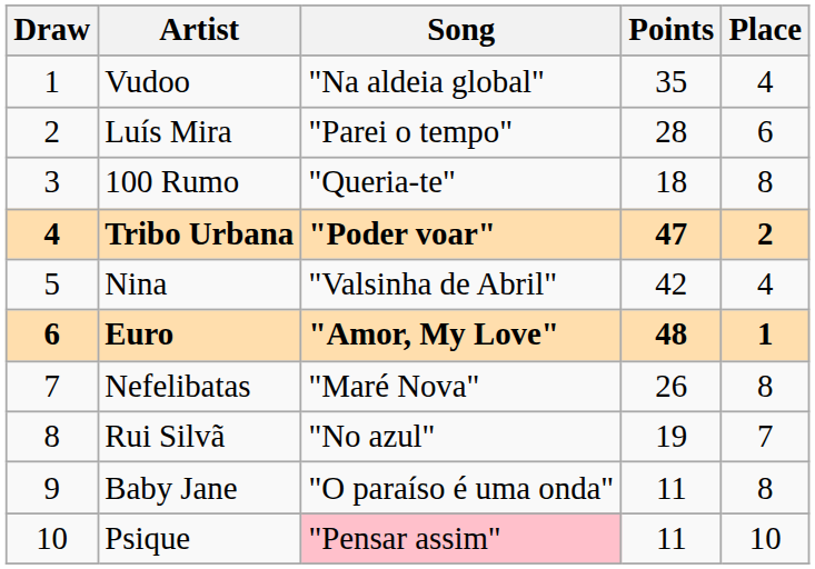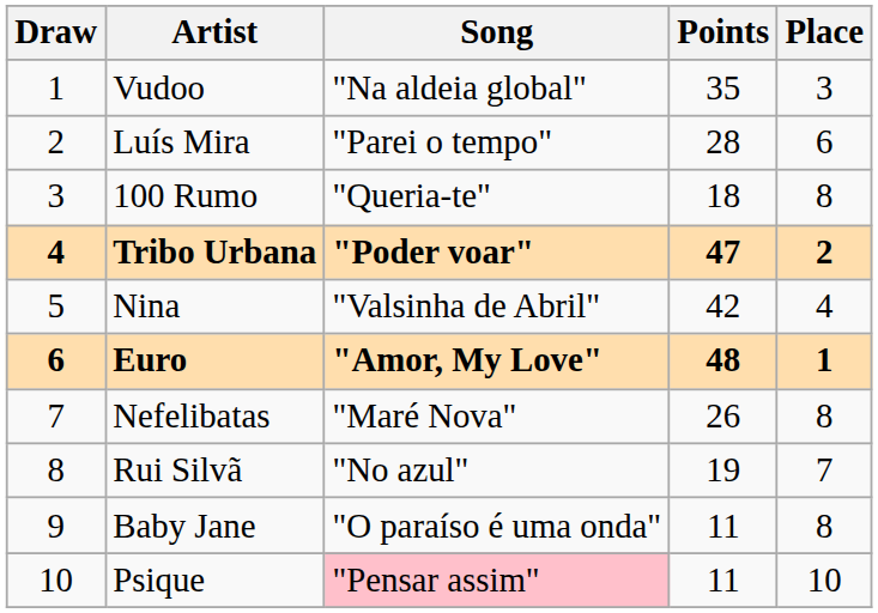 <table class="sortable wikitable" style="margin: 1em auto 1em auto; text-align:center">
 <tr>
 <th>Draw</th>
 <th>Artist</th>
 <th>Song</th>
 <th>Points</th>
 <th>Place</th>
 </tr>
 <tr>
 <td>1</td>
 <td align="left">Vudoo</td>
 <td align="left">"Na aldeia global"</td>
 <td>35</td>
-<td>4</td>
+<td>3</td>
 </tr>
 <tr>
 <td>2</td>
 <td align="left">Luís Mira</td>
 <td align="left">"Parei o tempo"</td>
 <td>28</td>
 <td>6</td>
 </tr>
 <tr>
 <td>3</td>
 <td align="left">100 Rumo</td>
 <td align="left">"Queria-te"</td>
 <td>18</td>
 <td>8</td>
 </tr>
 <tr style="font-weight:bold; background:#FFDEAD;">
 <td>4</td>
 <td align="left">Tribo Urbana</td>
 <td align="left">"Poder voar"</td>
 <td>47</td>
 <td>2</td>
 </tr>
 <tr>
 <td>5</td>
 <td align="left">Nina</td>
 <td align="left">"Valsinha de Abril"</td>
 <td>42</td>
 <td>4</td>
 </tr>
 <tr style="font-weight:bold; background:#FFDEAD;">
 <td>6</td>
 <td align="left">Euro</td>
 <td align="left">"Amor, My Love"</td>
 <td>48</td>
 <td>1</td>
 </tr>
 <tr>
 <td>7</td>
 <td align="left">Nefelibatas</td>
 <td align="left">"Maré Nova"</td>
 <td>26</td>
 <td>8</td>
 </tr>
 <tr>
 <td>8</td>
 <td align="left">Rui Silvã</td>
 <td align="left">"No azul"</td>
 <td>19</td>
 <td>7</td>
 </tr>
 <tr>
 <td>9</td>
 <td align="left">Baby Jane</td>
 <td align="left">"O paraíso é uma onda"</td>
 <td>11</td>
 <td>8</td>
 </tr>
 <tr>
 <td>10</td>
 <td align="left">Psique</td>
 <td align="left" style="background: pink;">"Pensar assim"</td>
 <td>11</td>
 <td>10</td>
 </tr>
 </table>
